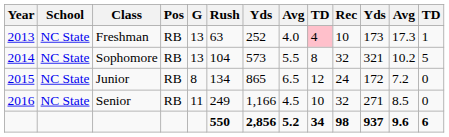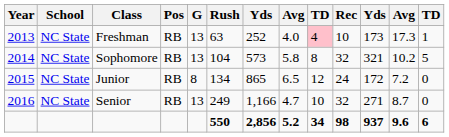 <table class="wikitable">
 <tr>
 <th>Year</th>
 <th>School</th>
 <th>Class</th>
 <th>Pos</th>
 <th>G</th>
 <th>Rush</th>
 <th>Yds</th>
 <th>Avg</th>
 <th>TD</th>
 <th>Rec</th>
 <th>Yds</th>
 <th>Avg</th>
 <th>TD</th>
 </tr>
 <tr>
 <td><a href='#'>2013</a></td>
 <td><a href='#'>NC State</a></td>
 <td>Freshman</td>
 <td>RB</td>
 <td>13</td>
 <td>63</td>
 <td>252</td>
 <td>4.0</td>
 <td style="background: pink;">4</td>
 <td>10</td>
 <td>173</td>
 <td>17.3</td>
 <td>1</td>
 </tr>
 <tr>
 <td><a href='#'>2014</a></td>
 <td><a href='#'>NC State</a></td>
 <td>Sophomore</td>
 <td>RB</td>
 <td>13</td>
 <td>104</td>
 <td>573</td>
-<td>5.5</td>
+<td>5.8</td>
 <td>8</td>
 <td>32</td>
 <td>321</td>
 <td>10.2</td>
 <td>5</td>
 </tr>
 <tr>
 <td><a href='#'>2015</a></td>
 <td><a href='#'>NC State</a></td>
 <td>Junior</td>
 <td>RB</td>
 <td>8</td>
 <td>134</td>
 <td>865</td>
 <td>6.5</td>
 <td>12</td>
 <td>24</td>
 <td>172</td>
 <td>7.2</td>
 <td>0</td>
 </tr>
 <tr>
 <td><a href='#'>2016</a></td>
 <td><a href='#'>NC State</a></td>
 <td>Senior</td>
 <td>RB</td>
-<td>11</td>
+<td>13</td>
 <td>249</td>
 <td>1,166</td>
-<td>4.5</td>
+<td>4.7</td>
 <td>10</td>
 <td>32</td>
 <td>271</td>
-<td>8.5</td>
+<td>8.7</td>
 <td>0</td>
 </tr>
 <tr>
 <td style="font-weight:bold;"></td>
 <td style="font-weight:bold;"></td>
 <td style="font-weight:bold;"></td>
 <td style="font-weight:bold;"></td>
 <td style="font-weight:bold;"></td>
 <td style="font-weight:bold;">550</td>
 <td style="font-weight:bold;">2,856</td>
 <td style="font-weight:bold;">5.2</td>
 <td style="font-weight:bold;">34</td>
 <td style="font-weight:bold;">98</td>
 <td style="font-weight:bold;">937</td>
 <td style="font-weight:bold;">9.6</td>
 <td style="font-weight:bold;">6</td>
 </tr>
 </table>
